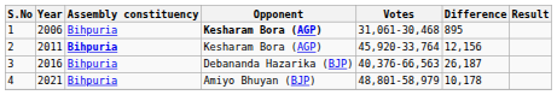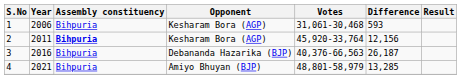 <table class="wikitable">
 <tr>
 <th>S.No</th>
 <th>Year</th>
 <th>Assembly constituency</th>
 <th>Opponent</th>
 <th>Votes</th>
 <th>Difference</th>
 <th>Result</th>
 </tr>
 <tr>
 <td>1</td>
 <td>2006</td>
 <td><a href='#'>Bihpuria</a></td>
-<td><strong>Kesharam Bora (<a href='#'>AGP</a>)</strong></td>
+<td>Kesharam Bora (<a href='#'>AGP</a>)</td>
 <td>31,061-30,468</td>
-<td>895</td>
+<td>593</td>
 <td></td>
 </tr>
 <tr>
 <td>2</td>
 <td>2011</td>
 <td><strong><a href='#'>Bihpuria</a></strong></td>
 <td>Kesharam Bora (<a href='#'>AGP</a>)</td>
 <td>45,920-33,764</td>
 <td>12,156</td>
 <td></td>
 </tr>
 <tr>
 <td>3</td>
 <td>2016</td>
 <td><a href='#'>Bihpuria</a></td>
 <td>Debananda Hazarika (<a href='#'>BJP</a>)</td>
 <td>40,376-66,563</td>
 <td>26,187</td>
 <td></td>
 </tr>
 <tr>
 <td>4</td>
 <td>2021</td>
 <td><a href='#'>Bihpuria</a></td>
 <td>Amiyo Bhuyan (<a href='#'>BJP</a>)</td>
 <td>48,801-58,979</td>
-<td>10,178</td>
+<td>13,285</td>
 <td></td>
 </tr>
 <tr>
 </tr>
 </table>
